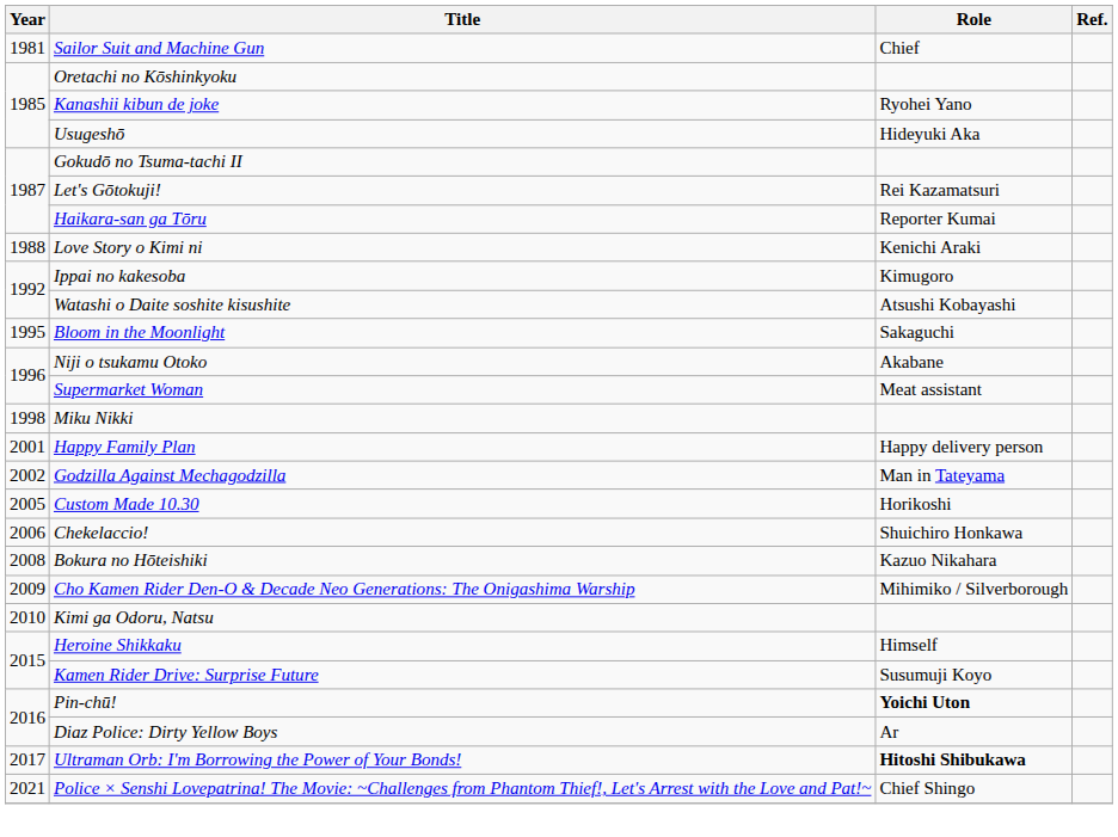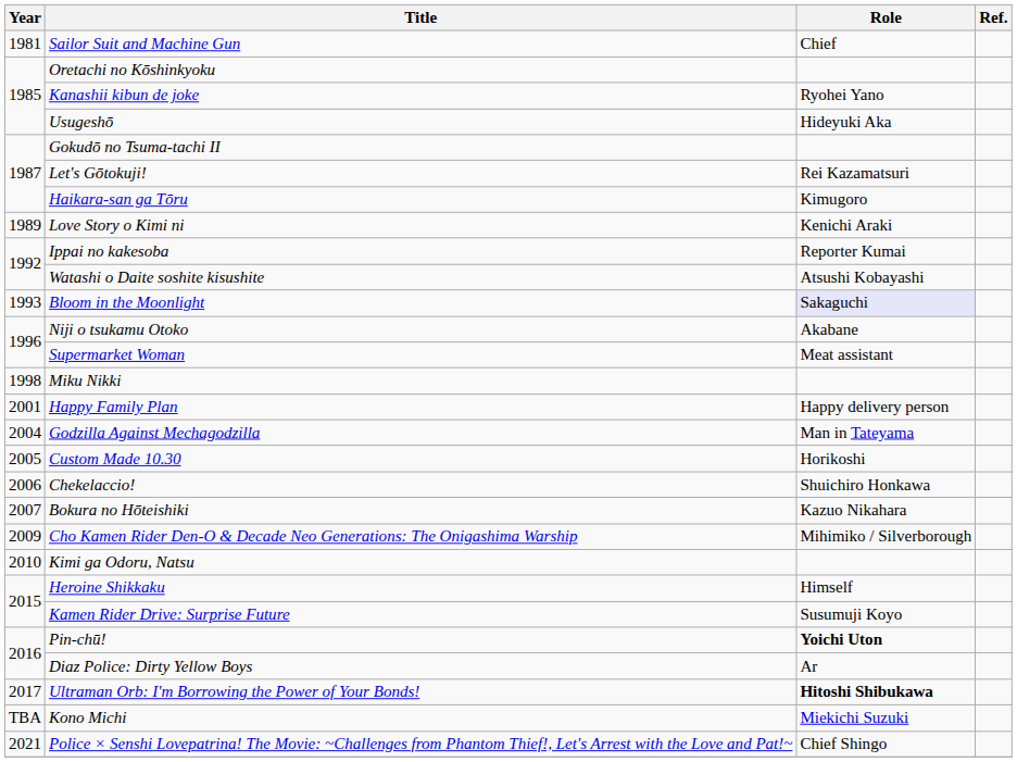 <table class="wikitable">
 <tr>
 <th>Year</th>
 <th>Title</th>
 <th>Role</th>
 <th>Ref.</th>
 </tr>
 <tr>
 <td>1981</td>
 <td><em><a href='#'>Sailor Suit and Machine Gun</a></em></td>
 <td>Chief</td>
 <td></td>
 </tr>
 <tr>
 <td rowspan="3">1985</td>
 <td><em>Oretachi no Kōshinkyoku</em></td>
 <td></td>
 <td></td>
 </tr>
 <tr>
 <td><em><a href='#'>Kanashii kibun de joke</a></em></td>
 <td>Ryohei Yano</td>
 <td></td>
 </tr>
 <tr>
 <td><em>Usugeshō</em></td>
 <td>Hideyuki Aka</td>
 <td></td>
 </tr>
 <tr>
 <td rowspan="3">1987</td>
 <td><em>Gokudō no Tsuma-tachi II</em></td>
 <td></td>
 <td></td>
 </tr>
 <tr>
 <td><em>Let's Gōtokuji!</em></td>
 <td>Rei Kazamatsuri</td>
 <td></td>
 </tr>
 <tr>
 <td><em><a href='#'>Haikara-san ga Tōru</a></em></td>
-<td>Reporter Kumai</td>
+<td>Kimugoro</td>
 <td></td>
 </tr>
 <tr>
-<td>1988</td>
+<td>1989</td>
 <td><em>Love Story o Kimi ni</em></td>
 <td>Kenichi Araki</td>
 <td></td>
 </tr>
 <tr>
 <td rowspan="2">1992</td>
 <td><em>Ippai no kakesoba</em></td>
-<td>Kimugoro</td>
+<td>Reporter Kumai</td>
 <td></td>
 </tr>
 <tr>
 <td><em>Watashi o Daite soshite kisushite</em></td>
 <td>Atsushi Kobayashi</td>
 <td></td>
 </tr>
 <tr>
-<td>1995</td>
+<td>1993</td>
 <td><em><a href='#'>Bloom in the Moonlight</a></em></td>
-<td>Sakaguchi</td>
+<td style="background: lavender;">Sakaguchi</td>
 <td></td>
 </tr>
 <tr>
 <td rowspan="2">1996</td>
 <td><em>Niji o tsukamu Otoko</em></td>
 <td>Akabane</td>
 <td></td>
 </tr>
 <tr>
 <td><em><a href='#'>Supermarket Woman</a></em></td>
 <td>Meat assistant</td>
 <td></td>
 </tr>
 <tr>
 <td>1998</td>
 <td><em>Miku Nikki</em></td>
 <td></td>
 <td></td>
 </tr>
 <tr>
 <td>2001</td>
 <td><em><a href='#'>Happy Family Plan</a></em></td>
 <td>Happy delivery person</td>
 <td></td>
 </tr>
 <tr>
-<td>2002</td>
+<td>2004</td>
 <td><em><a href='#'>Godzilla Against Mechagodzilla</a></em></td>
 <td>Man in <a href='#'>Tateyama</a></td>
 <td></td>
 </tr>
 <tr>
 <td>2005</td>
 <td><em><a href='#'>Custom Made 10.30</a></em></td>
 <td>Horikoshi</td>
 <td></td>
 </tr>
 <tr>
 <td>2006</td>
 <td><em>Chekelaccio!</em></td>
 <td>Shuichiro Honkawa</td>
 <td></td>
 </tr>
 <tr>
-<td>2008</td>
+<td>2007</td>
 <td><em>Bokura no Hōteishiki</em></td>
 <td>Kazuo Nikahara</td>
 <td></td>
 </tr>
 <tr>
 <td>2009</td>
 <td><em><a href='#'>Cho Kamen Rider Den-O & Decade Neo Generations: The Onigashima Warship</a></em></td>
 <td>Mihimiko / Silverborough</td>
 <td></td>
 </tr>
 <tr>
 <td>2010</td>
 <td><em>Kimi ga Odoru, Natsu</em></td>
 <td></td>
 <td></td>
 </tr>
 <tr>
 <td rowspan="2">2015</td>
 <td><em><a href='#'>Heroine Shikkaku</a></em></td>
 <td>Himself</td>
 <td></td>
 </tr>
 <tr>
 <td><em><a href='#'>Kamen Rider Drive: Surprise Future</a></em></td>
 <td>Susumuji Koyo</td>
 <td></td>
 </tr>
 <tr>
 <td rowspan="2">2016</td>
 <td><em>Pin-chū!</em></td>
 <td><strong>Yoichi Uton</strong></td>
 <td></td>
 </tr>
 <tr>
 <td><em>Diaz Police: Dirty Yellow Boys</em></td>
 <td>Ar</td>
 <td></td>
 </tr>
 <tr>
 <td>2017</td>
 <td><em><a href='#'>Ultraman Orb: I'm Borrowing the Power of Your Bonds!</a></em></td>
 <td><strong>Hitoshi Shibukawa</strong></td>
 <td></td>
 </tr>
 <tr>
+<td>TBA</td>
+<td><em>Kono Michi</em></td>
+<td><a href='#'>Miekichi Suzuki</a></td>
+<td></td>
+</tr>
+<tr>
 <td>2021</td>
 <td><em><a href='#'>Police × Senshi Lovepatrina! The Movie: ~Challenges from Phantom Thief!, Let's Arrest with the Love and Pat!~</a></em></td>
 <td>Chief Shingo</td>
 <td></td>
 </tr>
 <tr>
 </tr>
 </table>
